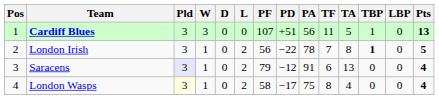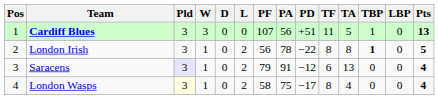 <table class="wikitable" style="text-align:center">
 <tr>
 <th width="20">Pos</th>
 <th width="200">Team</th>
 <th width="20">Pld</th>
 <th width="20">W</th>
 <th width="20">D</th>
 <th width="20">L</th>
 <th width="20">PF</th>
+<th width="20">PA</th>
 <th width="20">PD</th>
-<th width="20">PA</th>
 <th width="20">TF</th>
 <th width="20">TA</th>
 <th width="20">TBP</th>
 <th width="20">LBP</th>
 <th width="20">Pts</th>
 </tr>
 <tr bgcolor=#ccffcc>
 <td>1</td>
 <td align=left> <strong><a href='#'>Cardiff Blues</a></strong></td>
 <td>3</td>
 <td>3</td>
 <td>0</td>
 <td>0</td>
 <td>107</td>
+<td>56</td>
 <td>+51</td>
-<td>56</td>
 <td>11</td>
 <td>5</td>
 <td>1</td>
 <td>0</td>
 <td><strong>13</strong></td>
 </tr>
 <tr>
 <td>2</td>
 <td align=left> <a href='#'>London Irish</a></td>
 <td>3</td>
 <td>1</td>
 <td>0</td>
 <td>2</td>
 <td>56</td>
+<td>78</td>
 <td>−22</td>
-<td>78</td>
-<td>7</td>
+<td>8</td>
 <td>8</td>
 <td><strong>1</strong></td>
 <td>0</td>
 <td><strong>5</strong></td>
 </tr>
 <tr>
 <td>3</td>
 <td align=left> <a href='#'>Saracens</a></td>
 <td style="background: lavender;">3</td>
 <td>1</td>
 <td>0</td>
 <td>2</td>
 <td>79</td>
+<td>91</td>
 <td>−12</td>
-<td>91</td>
 <td>6</td>
 <td>13</td>
 <td>0</td>
 <td>0</td>
 <td><strong>4</strong></td>
 </tr>
 <tr>
 <td>4</td>
 <td align=left> <a href='#'>London Wasps</a></td>
 <td style="background: lightyellow;">3</td>
 <td>1</td>
 <td>0</td>
 <td>2</td>
 <td>58</td>
+<td>75</td>
 <td>−17</td>
-<td>75</td>
 <td>8</td>
 <td>4</td>
 <td>0</td>
 <td>0</td>
 <td><strong>4</strong></td>
 </tr>
 </table>
